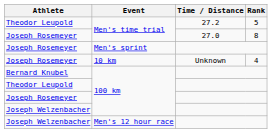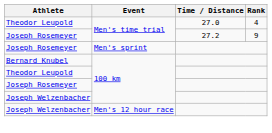 <table class=wikitable style=font-size:90%;text-align:center>
 <tr>
 <th>Athlete</th>
 <th>Event</th>
 <th>Time / Distance</th>
 <th>Rank</th>
 </tr>
 <tr>
 <td align=left><a href='#'>Theodor Leupold</a></td>
 <td align=left rowspan=2><a href='#'>Men's time trial</a></td>
-<td>27.2</td>
-<td>5</td>
+<td>27.0</td>
+<td>4</td>
 </tr>
 <tr>
 <td align=left><a href='#'>Joseph Rosemeyer</a></td>
-<td>27.0</td>
-<td>8</td>
+<td>27.2</td>
+<td>9</td>
 </tr>
 <tr>
 <td align=left><a href='#'>Joseph Rosemeyer</a></td>
 <td align=left><a href='#'>Men's sprint</a></td>
 <td colspan=2></td>
-</tr>
-<tr>
-<td align=left><a href='#'>Joseph Rosemeyer</a></td>
-<td align=left><a href='#'>10 km</a></td>
-<td>Unknown</td>
-<td>4</td>
 </tr>
 <tr>
 <td align=left><a href='#'>Bernard Knubel</a></td>
 <td align=left rowspan=4><a href='#'>100 km</a></td>
 <td colspan=2></td>
 </tr>
 <tr>
 <td align=left><a href='#'>Theodor Leupold</a></td>
 <td colspan=2></td>
 </tr>
 <tr>
 <td align=left><a href='#'>Joseph Rosemeyer</a></td>
 <td colspan=2></td>
 </tr>
 <tr>
 <td align=left><a href='#'>Joseph Welzenbacher</a></td>
 <td colspan=2></td>
 </tr>
 <tr>
 <td align=left><a href='#'>Joseph Welzenbacher</a></td>
 <td align=left><a href='#'>Men's 12 hour race</a></td>
 <td colspan=2></td>
 </tr>
 </table>
